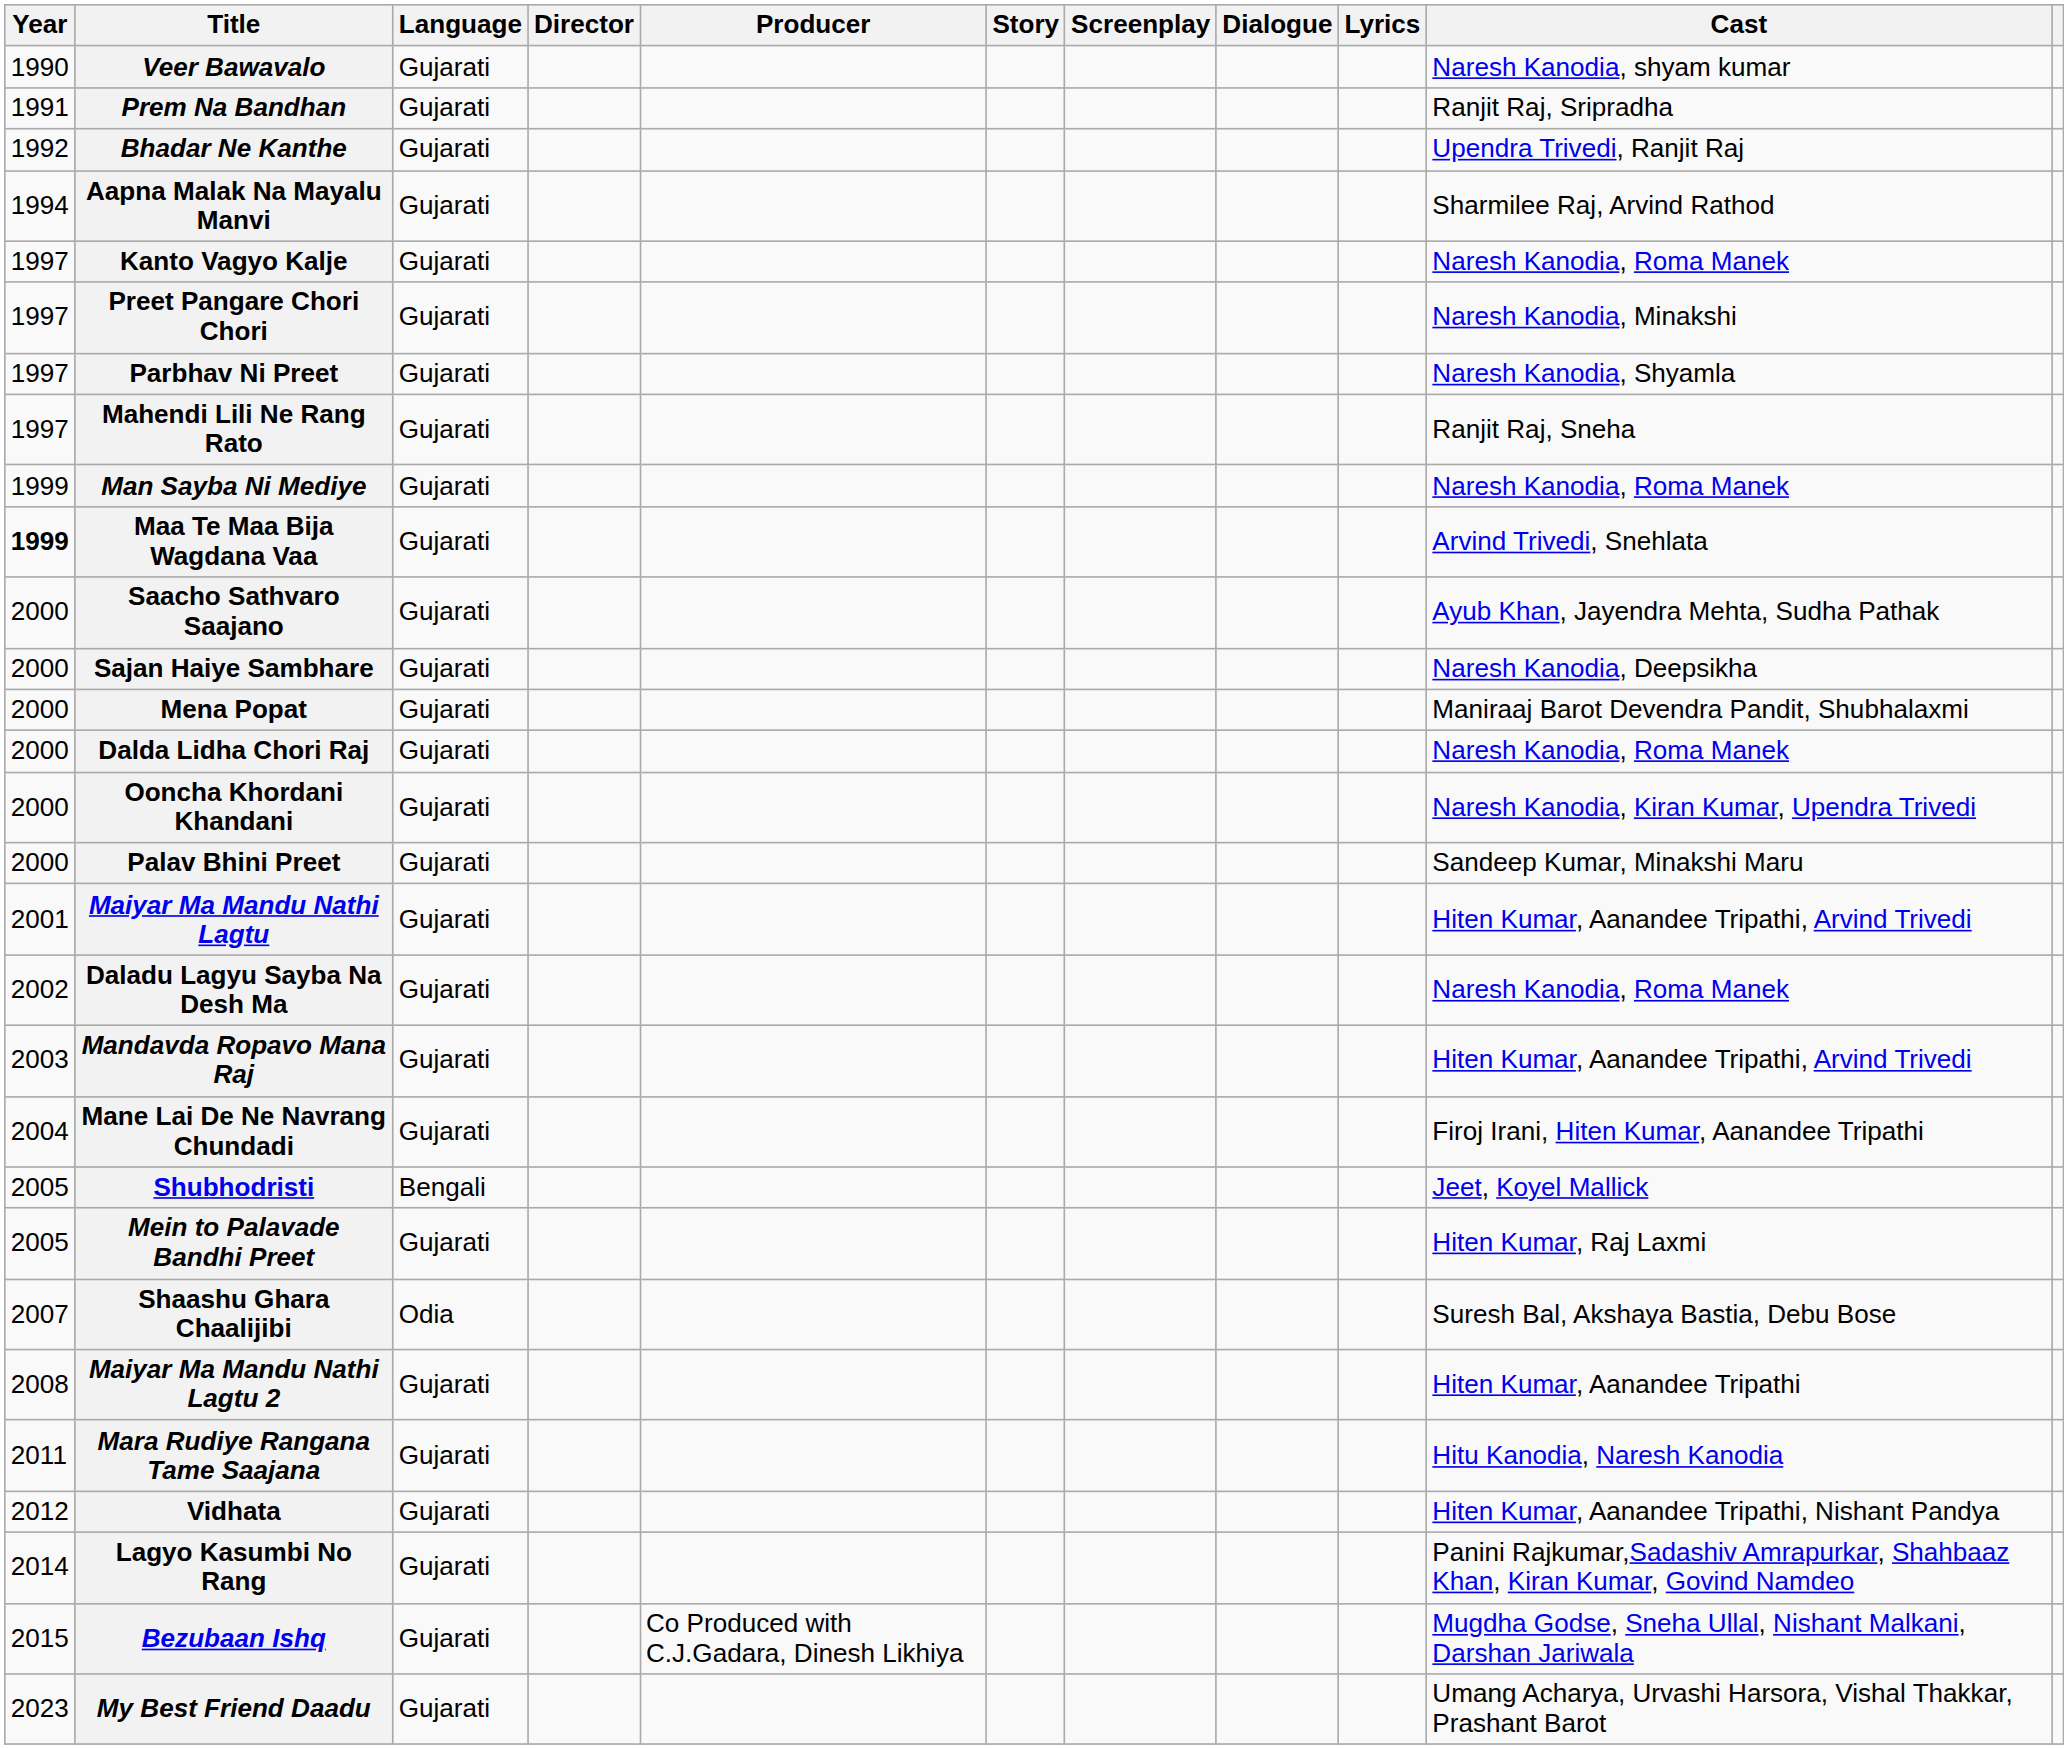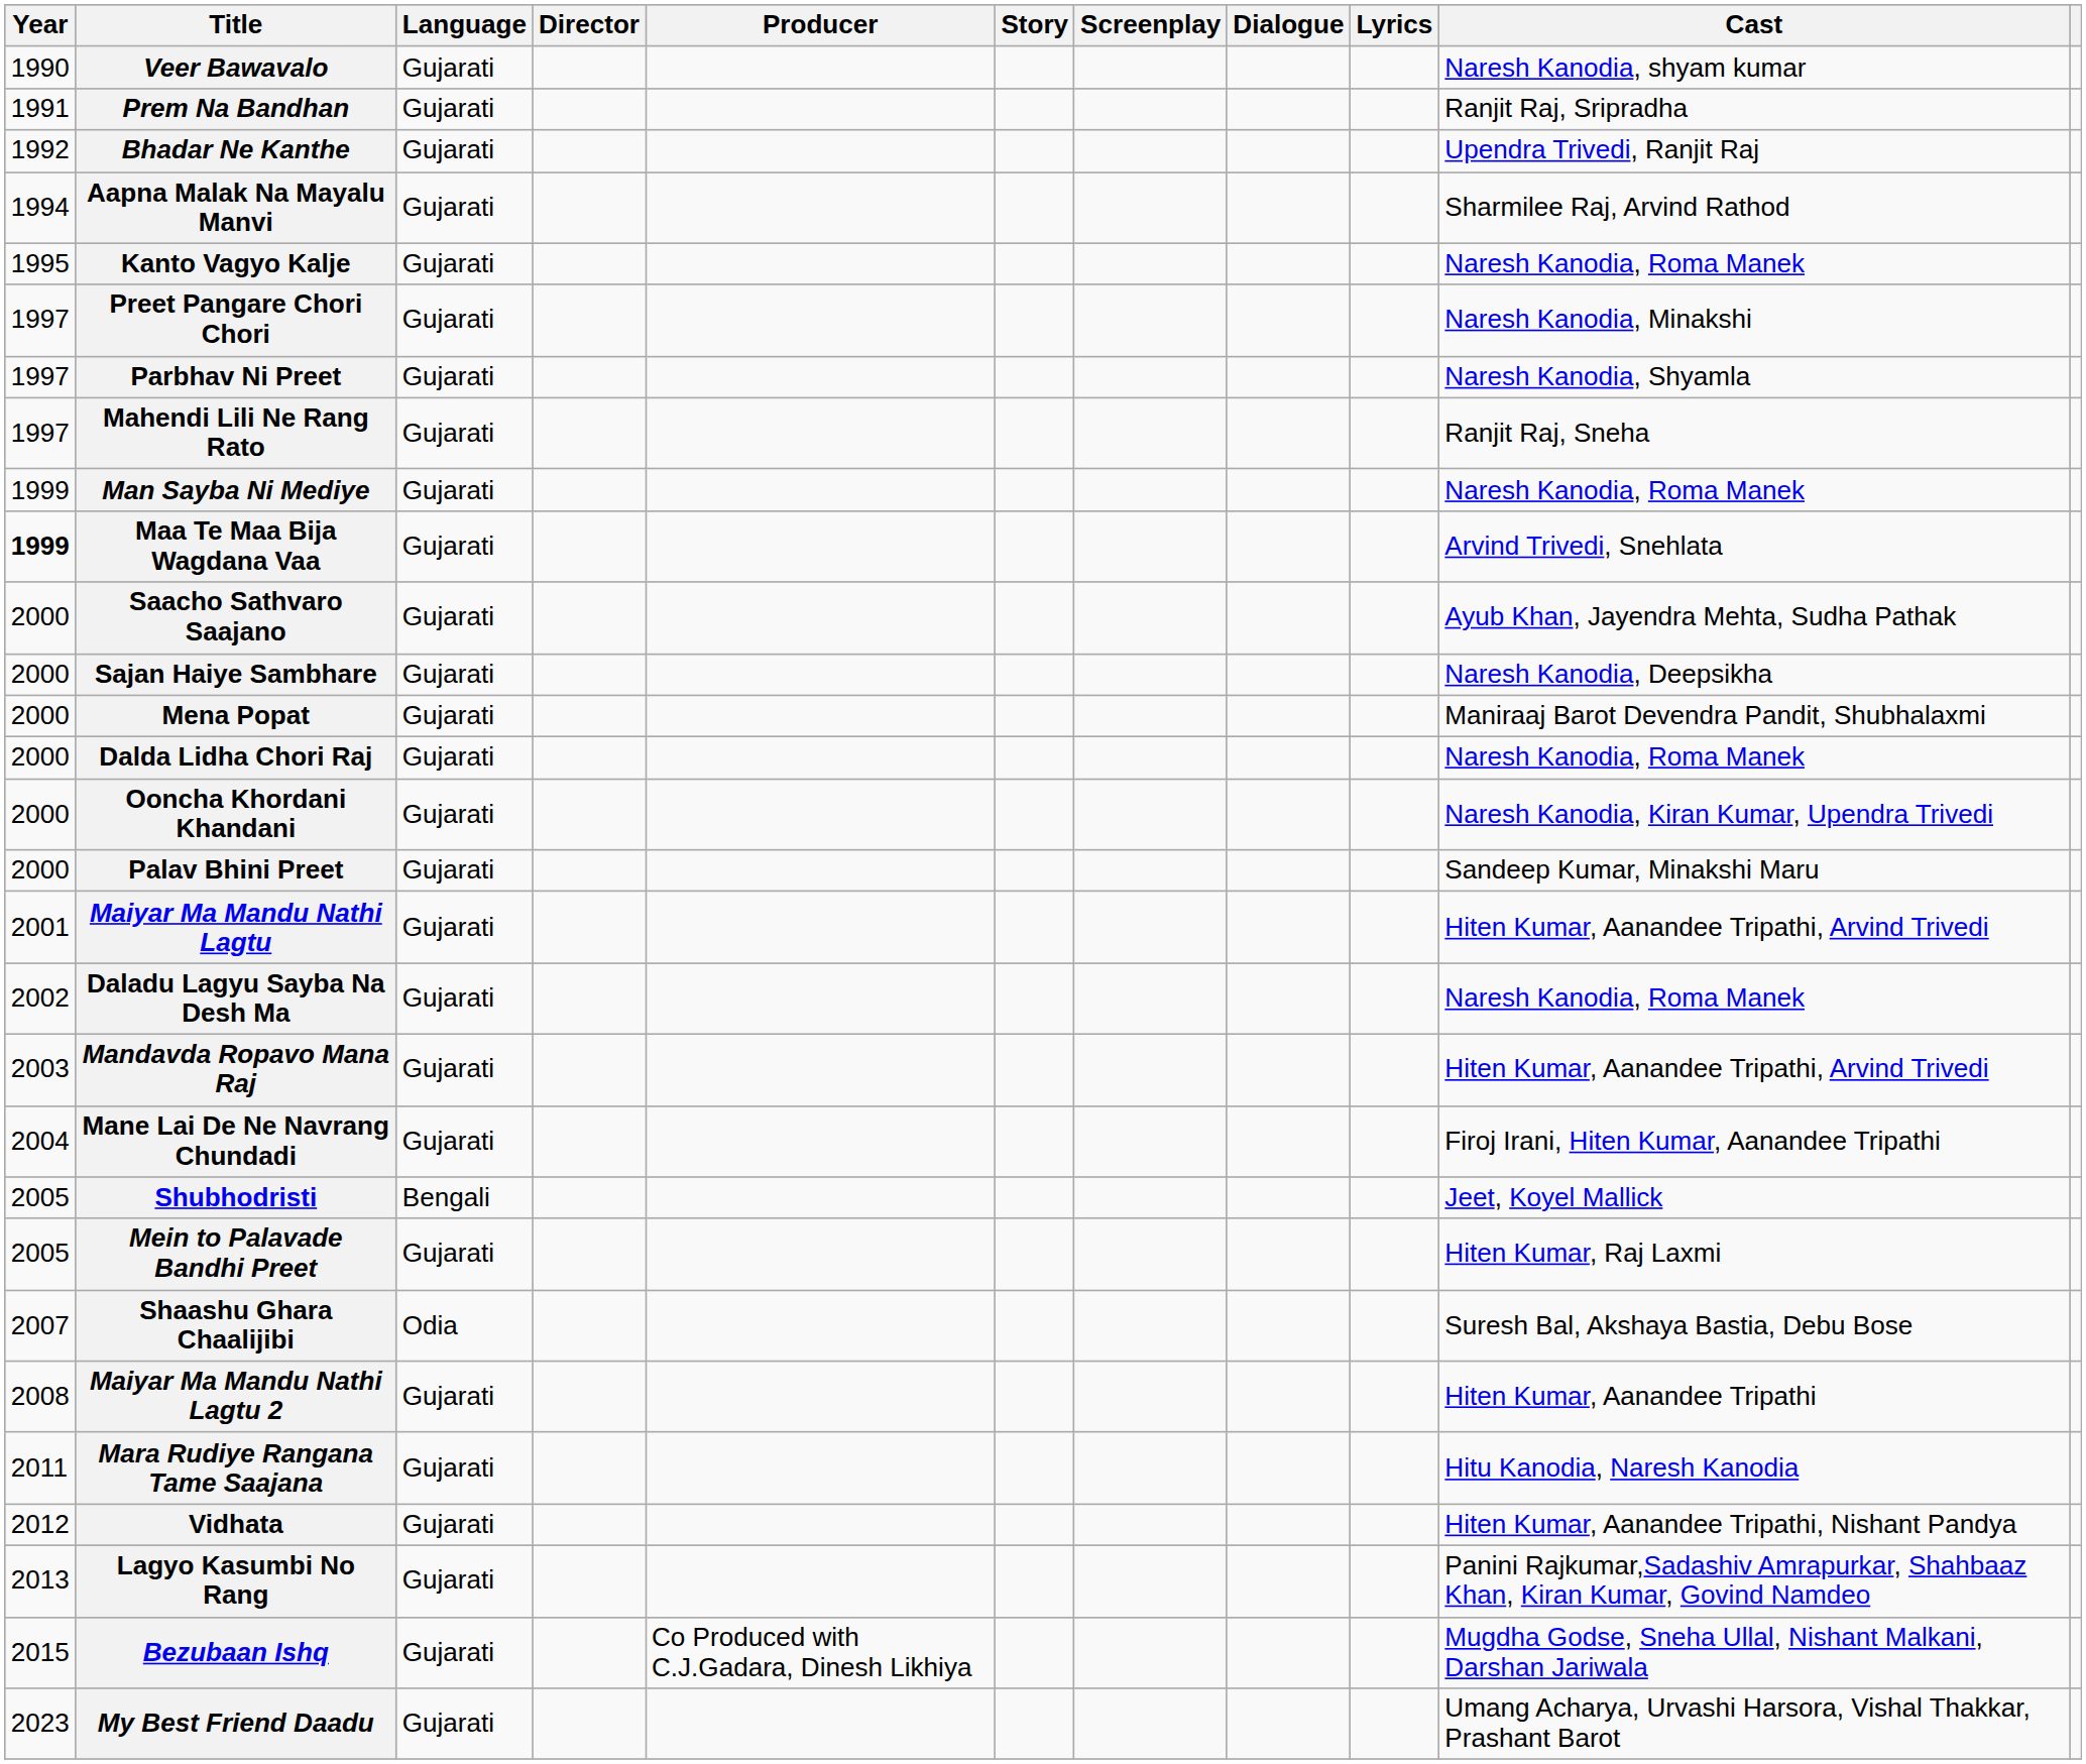 <table class="wikitable plainrowheaders sortable" style="margin-right: 0;">
 <tr>
 <th scope="col">Year</th>
 <th scope="col">Title</th>
 <th>Language</th>
 <th>Director</th>
 <th>Producer</th>
 <th>Story</th>
 <th>Screenplay</th>
 <th>Dialogue</th>
 <th>Lyrics</th>
 <th>Cast</th>
 <th scope="col" class="unsortable"></th>
 </tr>
 <tr>
 <td>1990</td>
 <th scope="row" style="text-align:center;"><em>Veer Bawavalo</em></th>
 <td>Gujarati</td>
 <td></td>
 <td></td>
 <td></td>
 <td></td>
 <td></td>
 <td></td>
 <td><a href='#'>Naresh Kanodia</a>, shyam kumar</td>
 <td></td>
 </tr>
 <tr>
 <td>1991</td>
 <th scope="row" style="text-align:center;"><em>Prem Na Bandhan</em></th>
 <td>Gujarati</td>
 <td></td>
 <td></td>
 <td></td>
 <td></td>
 <td></td>
 <td></td>
 <td>Ranjit Raj, Sripradha</td>
 <td></td>
 </tr>
 <tr>
 <td>1992</td>
 <th scope="row" style="text-align:center;"><em>Bhadar Ne Kanthe</em></th>
 <td>Gujarati</td>
 <td></td>
 <td></td>
 <td></td>
 <td></td>
 <td></td>
 <td></td>
 <td><a href='#'>Upendra Trivedi</a>, Ranjit Raj</td>
 <td></td>
 </tr>
 <tr>
 <td>1994</td>
 <th scope="row" style="text-align:center;">Aapna Malak Na Mayalu Manvi</th>
 <td>Gujarati</td>
 <td></td>
 <td></td>
 <td></td>
 <td></td>
 <td></td>
 <td></td>
 <td>Sharmilee Raj, Arvind Rathod</td>
 <td></td>
 </tr>
 <tr>
-<td>1997</td>
+<td>1995</td>
 <th scope="row" style="text-align:center;">Kanto Vagyo Kalje</th>
 <td>Gujarati</td>
 <td></td>
 <td></td>
 <td></td>
 <td></td>
 <td></td>
 <td></td>
 <td><a href='#'>Naresh Kanodia</a>, <a href='#'>Roma Manek</a></td>
 <td></td>
 </tr>
 <tr>
 <td>1997</td>
 <th scope="row" style="text-align:center;">Preet Pangare Chori Chori</th>
 <td>Gujarati</td>
 <td></td>
 <td></td>
 <td></td>
 <td></td>
 <td></td>
 <td></td>
 <td><a href='#'>Naresh Kanodia</a>, Minakshi</td>
 <td></td>
 </tr>
 <tr>
 <td>1997</td>
 <th scope="row" style="text-align:center;">Parbhav Ni Preet</th>
 <td>Gujarati</td>
 <td></td>
 <td></td>
 <td></td>
 <td></td>
 <td></td>
 <td></td>
 <td><a href='#'>Naresh Kanodia</a>, Shyamla</td>
 <td></td>
 </tr>
 <tr>
 <td>1997</td>
 <th scope="row" style="text-align:center;">Mahendi Lili Ne Rang Rato</th>
 <td>Gujarati</td>
 <td></td>
 <td></td>
 <td></td>
 <td></td>
 <td></td>
 <td></td>
 <td>Ranjit Raj, Sneha</td>
 <td></td>
 </tr>
 <tr>
 <td>1999</td>
 <th scope="row" style="text-align:center;"><em>Man Sayba Ni Mediye</em></th>
 <td>Gujarati</td>
 <td></td>
 <td></td>
 <td></td>
 <td></td>
 <td></td>
 <td></td>
 <td><a href='#'>Naresh Kanodia</a>, <a href='#'>Roma Manek</a></td>
 <td align="center"></td>
 </tr>
 <tr>
 <td><strong>1999</strong></td>
 <th scope="row" style="text-align:center;">Maa Te Maa Bija Wagdana Vaa</th>
 <td>Gujarati</td>
 <td></td>
 <td></td>
 <td></td>
 <td></td>
 <td></td>
 <td></td>
 <td><a href='#'>Arvind Trivedi</a>, Snehlata</td>
 <td></td>
 </tr>
 <tr>
 <td>2000</td>
 <th scope="row" style="text-align:center;">Saacho Sathvaro Saajano</th>
 <td>Gujarati</td>
 <td></td>
 <td></td>
 <td></td>
 <td></td>
 <td></td>
 <td></td>
 <td><a href='#'>Ayub Khan</a>, Jayendra Mehta, Sudha Pathak</td>
 <td></td>
 </tr>
 <tr>
 <td>2000</td>
 <th scope="row" style="text-align:center;">Sajan Haiye Sambhare</th>
 <td>Gujarati</td>
 <td></td>
 <td></td>
 <td></td>
 <td></td>
 <td></td>
 <td></td>
 <td><a href='#'>Naresh Kanodia</a>, Deepsikha</td>
 <td></td>
 </tr>
 <tr>
 <td>2000</td>
 <th scope="row" style="text-align:center;">Mena Popat</th>
 <td>Gujarati</td>
 <td></td>
 <td></td>
 <td></td>
 <td></td>
 <td></td>
 <td></td>
 <td>Maniraaj Barot Devendra Pandit, Shubhalaxmi</td>
 <td></td>
 </tr>
 <tr>
 <td>2000</td>
 <th scope="row" style="text-align:center;">Dalda Lidha Chori Raj</th>
 <td>Gujarati</td>
 <td></td>
 <td></td>
 <td></td>
 <td></td>
 <td></td>
 <td></td>
 <td><a href='#'>Naresh Kanodia</a>, <a href='#'>Roma Manek</a></td>
 <td></td>
 </tr>
 <tr>
 <td>2000</td>
 <th scope="row" style="text-align:center;">Ooncha Khordani Khandani</th>
 <td>Gujarati</td>
 <td></td>
 <td></td>
 <td></td>
 <td></td>
 <td></td>
 <td></td>
 <td><a href='#'>Naresh Kanodia</a>, <a href='#'>Kiran Kumar</a>, <a href='#'>Upendra Trivedi</a></td>
 <td></td>
 </tr>
 <tr>
 <td>2000</td>
 <th scope="row" style="text-align:center;">Palav Bhini Preet</th>
 <td>Gujarati</td>
 <td></td>
 <td></td>
 <td></td>
 <td></td>
 <td></td>
 <td></td>
 <td>Sandeep Kumar, Minakshi Maru</td>
 <td></td>
 </tr>
 <tr>
 <td>2001</td>
 <th scope="row" style="text-align:center;"><em><a href='#'>Maiyar Ma Mandu Nathi Lagtu</a></em></th>
 <td>Gujarati</td>
 <td></td>
 <td></td>
 <td></td>
 <td></td>
 <td></td>
 <td></td>
 <td><a href='#'>Hiten Kumar</a>, Aanandee Tripathi, <a href='#'>Arvind Trivedi</a></td>
 <td></td>
 </tr>
 <tr>
 <td>2002</td>
 <th scope="row" style="text-align:center;">Daladu Lagyu Sayba Na Desh Ma</th>
 <td>Gujarati</td>
 <td></td>
 <td></td>
 <td></td>
 <td></td>
 <td></td>
 <td></td>
 <td><a href='#'>Naresh Kanodia</a>, <a href='#'>Roma Manek</a></td>
 <td></td>
 </tr>
 <tr>
 <td>2003</td>
 <th scope="row" style="text-align:center;"><em>Mandavda Ropavo Mana Raj</em></th>
 <td>Gujarati</td>
 <td></td>
 <td></td>
 <td></td>
 <td></td>
 <td></td>
 <td></td>
 <td><a href='#'>Hiten Kumar</a>, Aanandee Tripathi, <a href='#'>Arvind Trivedi</a></td>
 <td></td>
 </tr>
 <tr>
 <td>2004</td>
 <th scope="row" style="text-align:center;">Mane Lai De Ne Navrang Chundadi</th>
 <td>Gujarati</td>
 <td></td>
 <td></td>
 <td></td>
 <td></td>
 <td></td>
 <td></td>
 <td>Firoj Irani, <a href='#'>Hiten Kumar</a>, Aanandee Tripathi</td>
 <td></td>
 </tr>
 <tr>
 <td>2005</td>
 <th scope="row" style="text-align:center;"><a href='#'>Shubhodristi</a></th>
 <td>Bengali</td>
 <td></td>
 <td></td>
 <td></td>
 <td></td>
 <td></td>
 <td></td>
 <td><a href='#'>Jeet</a>, <a href='#'>Koyel Mallick</a></td>
 <td></td>
 </tr>
 <tr>
 <td>2005</td>
 <th scope="row" style="text-align:center;"><em>Mein to Palavade Bandhi Preet</em></th>
 <td>Gujarati</td>
 <td></td>
 <td></td>
 <td></td>
 <td></td>
 <td></td>
 <td></td>
 <td><a href='#'>Hiten Kumar</a>, Raj Laxmi</td>
 <td></td>
 </tr>
 <tr>
 <td>2007</td>
 <th scope="row" style="text-align:center;">Shaashu Ghara Chaalijibi</th>
 <td>Odia</td>
 <td></td>
 <td></td>
 <td></td>
 <td></td>
 <td></td>
 <td></td>
 <td>Suresh Bal, Akshaya Bastia, Debu Bose</td>
 <td></td>
 </tr>
 <tr>
 <td>2008</td>
 <th scope="row" style="text-align:center;"><em>Maiyar Ma Mandu Nathi Lagtu 2</em></th>
 <td>Gujarati</td>
 <td></td>
 <td></td>
 <td></td>
 <td></td>
 <td></td>
 <td></td>
 <td><a href='#'>Hiten Kumar</a>, Aanandee Tripathi</td>
 <td></td>
 </tr>
 <tr>
 <td>2011</td>
 <th scope="row" style="text-align:center;"><em>Mara Rudiye Rangana Tame Saajana</em></th>
 <td>Gujarati</td>
 <td></td>
 <td></td>
 <td></td>
 <td></td>
 <td></td>
 <td></td>
 <td><a href='#'>Hitu Kanodia</a>, <a href='#'>Naresh Kanodia</a></td>
 <td></td>
 </tr>
 <tr>
 <td>2012</td>
 <th scope="row" style="text-align:center;">Vidhata</th>
 <td>Gujarati</td>
 <td></td>
 <td></td>
 <td></td>
 <td></td>
 <td></td>
 <td></td>
 <td><a href='#'>Hiten Kumar</a>, Aanandee Tripathi, Nishant Pandya</td>
 <td></td>
 </tr>
 <tr>
-<td>2014</td>
+<td>2013</td>
 <th scope="row" style="text-align:center;">Lagyo Kasumbi No Rang</th>
 <td>Gujarati</td>
 <td></td>
 <td></td>
 <td></td>
 <td></td>
 <td></td>
 <td></td>
 <td>Panini Rajkumar,<a href='#'>Sadashiv Amrapurkar</a>, <a href='#'>Shahbaaz Khan</a>, <a href='#'>Kiran Kumar</a>, <a href='#'>Govind Namdeo</a></td>
 <td></td>
 </tr>
 <tr>
 <td>2015</td>
 <th scope="row" style="text-align:center;"><em><a href='#'>Bezubaan Ishq</a></em></th>
 <td>Gujarati</td>
 <td></td>
 <td>Co Produced with C.J.Gadara, Dinesh Likhiya</td>
 <td></td>
 <td></td>
 <td></td>
 <td></td>
 <td><a href='#'>Mugdha Godse</a>, <a href='#'>Sneha Ullal</a>, <a href='#'>Nishant Malkani</a>, <a href='#'>Darshan Jariwala</a></td>
 <td></td>
 </tr>
 <tr>
 <td>2023</td>
 <th scope="row" style="text-align:center;"><em>My Best Friend Daadu</em></th>
 <td>Gujarati</td>
 <td></td>
 <td></td>
 <td></td>
 <td></td>
 <td></td>
 <td></td>
 <td>Umang Acharya, Urvashi Harsora, Vishal Thakkar, Prashant Barot</td>
 <td></td>
 </tr>
 </table>
